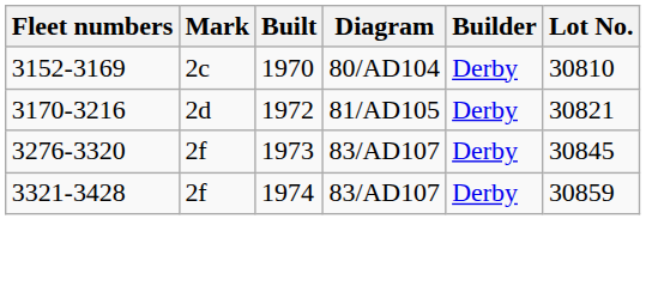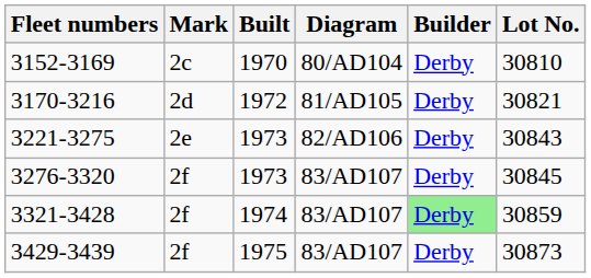 <table class="wikitable">
 <tr>
 <th>Fleet numbers</th>
 <th>Mark</th>
 <th>Built</th>
 <th>Diagram</th>
 <th>Builder</th>
 <th>Lot No.</th>
 </tr>
 <tr>
 <td>3152-3169</td>
 <td>2c</td>
 <td>1970</td>
 <td>80/AD104</td>
 <td><a href='#'>Derby</a></td>
 <td>30810</td>
 </tr>
 <tr>
 <td>3170-3216</td>
 <td>2d</td>
 <td>1972</td>
 <td>81/AD105</td>
 <td><a href='#'>Derby</a></td>
 <td>30821</td>
 </tr>
 <tr>
+<td>3221-3275</td>
+<td>2e</td>
+<td>1973</td>
+<td>82/AD106</td>
+<td><a href='#'>Derby</a></td>
+<td>30843</td>
+</tr>
+<tr>
 <td>3276-3320</td>
 <td>2f</td>
 <td>1973</td>
 <td>83/AD107</td>
 <td><a href='#'>Derby</a></td>
 <td>30845</td>
 </tr>
 <tr>
 <td>3321-3428</td>
 <td>2f</td>
 <td>1974</td>
 <td>83/AD107</td>
-<td><a href='#'>Derby</a></td>
+<td style="background: lightgreen;"><a href='#'>Derby</a></td>
 <td>30859</td>
 </tr>
+<tr>
+<td>3429-3439</td>
+<td>2f</td>
+<td>1975</td>
+<td>83/AD107</td>
+<td><a href='#'>Derby</a></td>
+<td>30873</td>
+</tr>
 </table>
